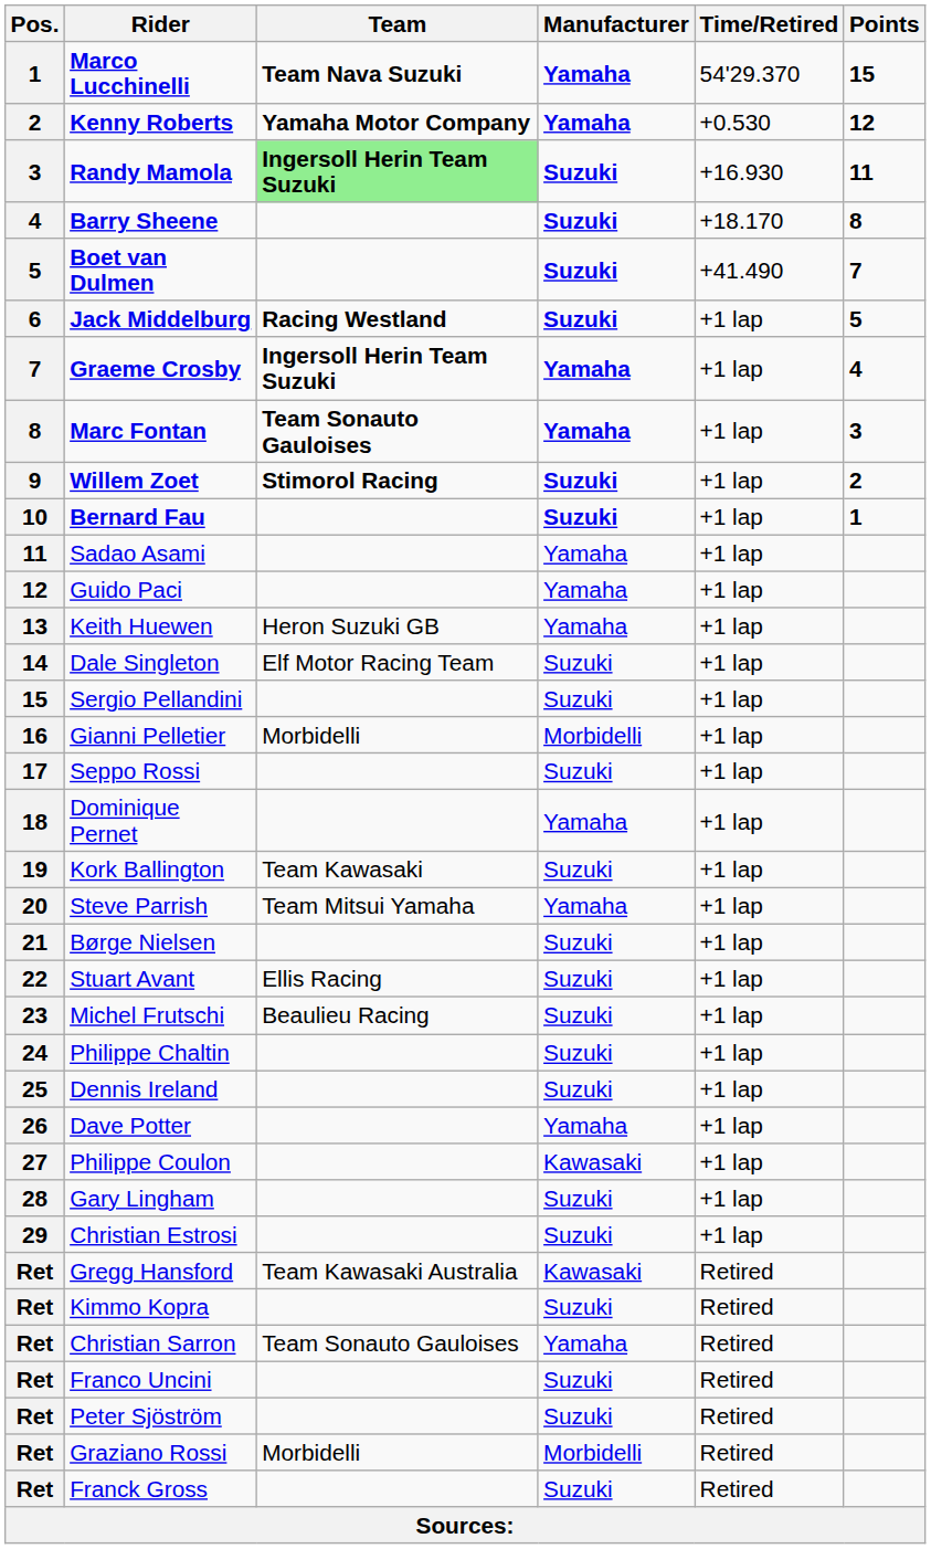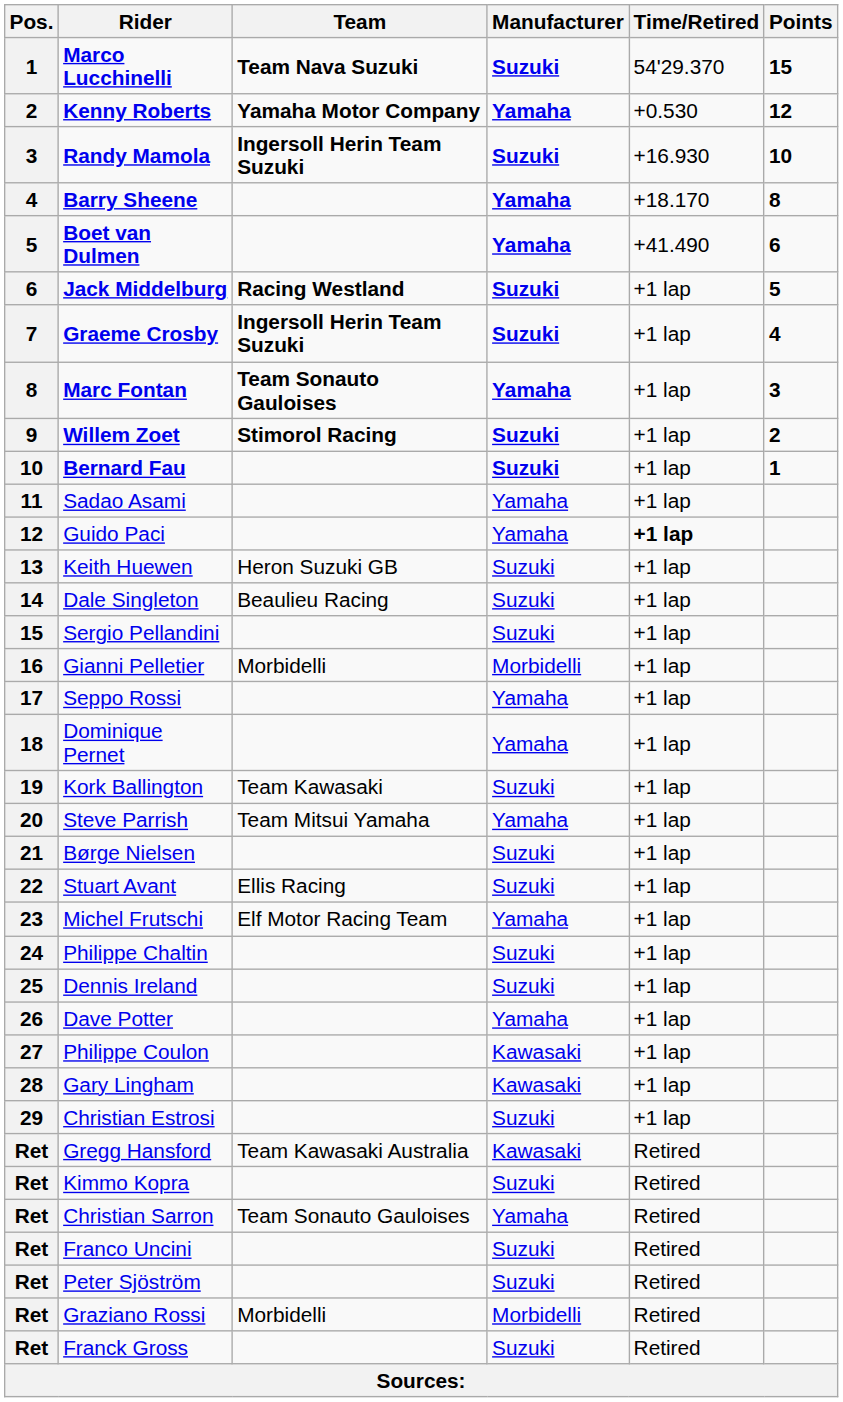 <table class="wikitable" style="font-size: 95%;">
 <tr>
 <th>Pos.</th>
 <th>Rider</th>
 <th>Team</th>
 <th>Manufacturer</th>
 <th>Time/Retired</th>
 <th>Points</th>
 </tr>
 <tr>
 <th>1</th>
 <td> <strong><a href='#'>Marco Lucchinelli</a></strong></td>
 <td><strong>Team Nava Suzuki</strong></td>
-<td><strong><a href='#'>Yamaha</a></strong></td>
+<td><strong><a href='#'>Suzuki</a></strong></td>
 <td>54'29.370</td>
 <td><strong>15</strong></td>
 </tr>
 <tr>
 <th>2</th>
 <td> <strong><a href='#'>Kenny Roberts</a></strong></td>
 <td><strong>Yamaha Motor Company</strong></td>
 <td><strong><a href='#'>Yamaha</a></strong></td>
 <td>+0.530</td>
 <td><strong>12</strong></td>
 </tr>
 <tr>
 <th>3</th>
 <td> <strong><a href='#'>Randy Mamola</a></strong></td>
-<td style="background: lightgreen;"><strong>Ingersoll Herin Team Suzuki</strong></td>
+<td><strong>Ingersoll Herin Team Suzuki</strong></td>
 <td><strong><a href='#'>Suzuki</a></strong></td>
 <td>+16.930</td>
-<td><strong>11</strong></td>
+<td><strong>10</strong></td>
 </tr>
 <tr>
 <th>4</th>
 <td> <strong><a href='#'>Barry Sheene</a></strong></td>
 <td></td>
-<td><strong><a href='#'>Suzuki</a></strong></td>
+<td><strong><a href='#'>Yamaha</a></strong></td>
 <td>+18.170</td>
 <td><strong>8</strong></td>
 </tr>
 <tr>
 <th>5</th>
 <td> <strong><a href='#'>Boet van Dulmen</a></strong></td>
 <td></td>
-<td><strong><a href='#'>Suzuki</a></strong></td>
+<td><strong><a href='#'>Yamaha</a></strong></td>
 <td>+41.490</td>
-<td><strong>7</strong></td>
+<td><strong>6</strong></td>
 </tr>
 <tr>
 <th>6</th>
 <td> <strong><a href='#'>Jack Middelburg</a></strong></td>
 <td><strong>Racing Westland</strong></td>
 <td><strong><a href='#'>Suzuki</a></strong></td>
 <td>+1 lap</td>
 <td><strong>5</strong></td>
 </tr>
 <tr>
 <th>7</th>
 <td> <strong><a href='#'>Graeme Crosby</a></strong></td>
 <td><strong>Ingersoll Herin Team Suzuki</strong></td>
-<td><strong><a href='#'>Yamaha</a></strong></td>
+<td><strong><a href='#'>Suzuki</a></strong></td>
 <td>+1 lap</td>
 <td><strong>4</strong></td>
 </tr>
 <tr>
 <th>8</th>
 <td> <strong><a href='#'>Marc Fontan</a></strong></td>
 <td><strong>Team Sonauto Gauloises</strong></td>
 <td><strong><a href='#'>Yamaha</a></strong></td>
 <td>+1 lap</td>
 <td><strong>3</strong></td>
 </tr>
 <tr>
 <th>9</th>
 <td> <strong><a href='#'>Willem Zoet</a></strong></td>
 <td><strong>Stimorol Racing</strong></td>
 <td><strong><a href='#'>Suzuki</a></strong></td>
 <td>+1 lap</td>
 <td><strong>2</strong></td>
 </tr>
 <tr>
 <th>10</th>
 <td> <strong><a href='#'>Bernard Fau</a></strong></td>
 <td></td>
 <td><strong><a href='#'>Suzuki</a></strong></td>
 <td>+1 lap</td>
 <td><strong>1</strong></td>
 </tr>
 <tr>
 <th>11</th>
 <td> <a href='#'>Sadao Asami</a></td>
 <td></td>
 <td><a href='#'>Yamaha</a></td>
 <td>+1 lap</td>
 <td></td>
 </tr>
 <tr>
 <th>12</th>
 <td> <a href='#'>Guido Paci</a></td>
 <td></td>
 <td><a href='#'>Yamaha</a></td>
-<td>+1 lap</td>
+<td><strong>+1 lap</strong></td>
 <td></td>
 </tr>
 <tr>
 <th>13</th>
 <td> <a href='#'>Keith Huewen</a></td>
 <td>Heron Suzuki GB</td>
-<td><a href='#'>Yamaha</a></td>
+<td><a href='#'>Suzuki</a></td>
 <td>+1 lap</td>
 <td></td>
 </tr>
 <tr>
 <th>14</th>
 <td> <a href='#'>Dale Singleton</a></td>
-<td>Elf Motor Racing Team</td>
+<td>Beaulieu Racing</td>
 <td><a href='#'>Suzuki</a></td>
 <td>+1 lap</td>
 <td></td>
 </tr>
 <tr>
 <th>15</th>
 <td> <a href='#'>Sergio Pellandini</a></td>
 <td></td>
 <td><a href='#'>Suzuki</a></td>
 <td>+1 lap</td>
 <td></td>
 </tr>
 <tr>
 <th>16</th>
 <td> <a href='#'>Gianni Pelletier</a></td>
 <td>Morbidelli</td>
 <td><a href='#'>Morbidelli</a></td>
 <td>+1 lap</td>
 <td></td>
 </tr>
 <tr>
 <th>17</th>
 <td> <a href='#'>Seppo Rossi</a></td>
 <td></td>
-<td><a href='#'>Suzuki</a></td>
+<td><a href='#'>Yamaha</a></td>
 <td>+1 lap</td>
 <td></td>
 </tr>
 <tr>
 <th>18</th>
 <td> <a href='#'>Dominique Pernet</a></td>
 <td></td>
 <td><a href='#'>Yamaha</a></td>
 <td>+1 lap</td>
 <td></td>
 </tr>
 <tr>
 <th>19</th>
 <td> <a href='#'>Kork Ballington</a></td>
 <td>Team Kawasaki</td>
 <td><a href='#'>Suzuki</a></td>
 <td>+1 lap</td>
 <td></td>
 </tr>
 <tr>
 <th>20</th>
 <td> <a href='#'>Steve Parrish</a></td>
 <td>Team Mitsui Yamaha</td>
 <td><a href='#'>Yamaha</a></td>
 <td>+1 lap</td>
 <td></td>
 </tr>
 <tr>
 <th>21</th>
 <td> <a href='#'>Børge Nielsen</a></td>
 <td></td>
 <td><a href='#'>Suzuki</a></td>
 <td>+1 lap</td>
 <td></td>
 </tr>
 <tr>
 <th>22</th>
 <td> <a href='#'>Stuart Avant</a></td>
 <td>Ellis Racing</td>
 <td><a href='#'>Suzuki</a></td>
 <td>+1 lap</td>
 <td></td>
 </tr>
 <tr>
 <th>23</th>
 <td> <a href='#'>Michel Frutschi</a></td>
-<td>Beaulieu Racing</td>
-<td><a href='#'>Suzuki</a></td>
+<td>Elf Motor Racing Team</td>
+<td><a href='#'>Yamaha</a></td>
 <td>+1 lap</td>
 <td></td>
 </tr>
 <tr>
 <th>24</th>
 <td> <a href='#'>Philippe Chaltin</a></td>
 <td></td>
 <td><a href='#'>Suzuki</a></td>
 <td>+1 lap</td>
 <td></td>
 </tr>
 <tr>
 <th>25</th>
 <td> <a href='#'>Dennis Ireland</a></td>
 <td></td>
 <td><a href='#'>Suzuki</a></td>
 <td>+1 lap</td>
 <td></td>
 </tr>
 <tr>
 <th>26</th>
 <td> <a href='#'>Dave Potter</a></td>
 <td></td>
 <td><a href='#'>Yamaha</a></td>
 <td>+1 lap</td>
 <td></td>
 </tr>
 <tr>
 <th>27</th>
 <td> <a href='#'>Philippe Coulon</a></td>
 <td></td>
 <td><a href='#'>Kawasaki</a></td>
 <td>+1 lap</td>
 <td></td>
 </tr>
 <tr>
 <th>28</th>
 <td> <a href='#'>Gary Lingham</a></td>
 <td></td>
-<td><a href='#'>Suzuki</a></td>
+<td><a href='#'>Kawasaki</a></td>
 <td>+1 lap</td>
 <td></td>
 </tr>
 <tr>
 <th>29</th>
 <td> <a href='#'>Christian Estrosi</a></td>
 <td></td>
 <td><a href='#'>Suzuki</a></td>
 <td>+1 lap</td>
 <td></td>
 </tr>
 <tr>
 <th>Ret</th>
 <td> <a href='#'>Gregg Hansford</a></td>
 <td>Team Kawasaki Australia</td>
 <td><a href='#'>Kawasaki</a></td>
 <td>Retired</td>
 <td></td>
 </tr>
 <tr>
 <th>Ret</th>
 <td> <a href='#'>Kimmo Kopra</a></td>
 <td></td>
 <td><a href='#'>Suzuki</a></td>
 <td>Retired</td>
 <td></td>
 </tr>
 <tr>
 <th>Ret</th>
 <td> <a href='#'>Christian Sarron</a></td>
 <td>Team Sonauto Gauloises</td>
 <td><a href='#'>Yamaha</a></td>
 <td>Retired</td>
 <td></td>
 </tr>
 <tr>
 <th>Ret</th>
 <td> <a href='#'>Franco Uncini</a></td>
 <td></td>
 <td><a href='#'>Suzuki</a></td>
 <td>Retired</td>
 <td></td>
 </tr>
 <tr>
 <th>Ret</th>
 <td> <a href='#'>Peter Sjöström</a></td>
 <td></td>
 <td><a href='#'>Suzuki</a></td>
 <td>Retired</td>
 <td></td>
 </tr>
 <tr>
 <th>Ret</th>
 <td> <a href='#'>Graziano Rossi</a></td>
 <td>Morbidelli</td>
 <td><a href='#'>Morbidelli</a></td>
 <td>Retired</td>
 <td></td>
 </tr>
 <tr>
 <th>Ret</th>
 <td> <a href='#'>Franck Gross</a></td>
 <td></td>
 <td><a href='#'>Suzuki</a></td>
 <td>Retired</td>
 <td></td>
 </tr>
 <tr>
 <th colspan=8>Sources:</th>
 </tr>
 </table>
